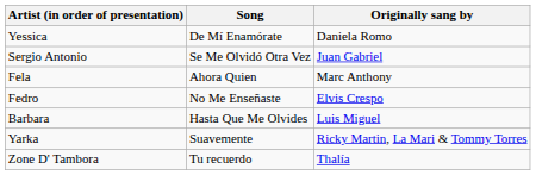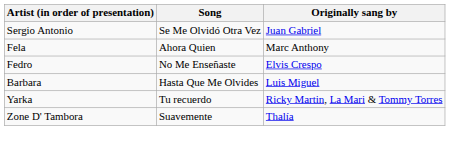 <table class="wikitable sortable">
 <tr>
 <th>Artist (in order of presentation)</th>
 <th>Song</th>
 <th>Originally sang by</th>
-</tr>
-<tr>
-<td>Yessica</td>
-<td>De Mí Enamórate</td>
-<td>Daniela Romo</td>
 </tr>
 <tr>
 <td>Sergio Antonio</td>
 <td>Se Me Olvidó Otra Vez</td>
 <td><a href='#'>Juan Gabriel</a></td>
 </tr>
 <tr>
 <td>Fela</td>
 <td>Ahora Quien</td>
 <td>Marc Anthony</td>
 </tr>
 <tr>
 <td>Fedro</td>
 <td>No Me Enseñaste</td>
 <td><a href='#'>Elvis Crespo</a></td>
 </tr>
 <tr>
 <td>Barbara</td>
 <td>Hasta Que Me Olvides</td>
 <td><a href='#'>Luis Miguel</a></td>
 </tr>
 <tr>
 <td>Yarka</td>
-<td>Suavemente</td>
+<td>Tu recuerdo</td>
 <td><a href='#'>Ricky Martin</a>, <a href='#'>La Mari</a> & <a href='#'>Tommy Torres</a></td>
 </tr>
 <tr>
 <td>Zone D' Tambora</td>
-<td>Tu recuerdo</td>
+<td>Suavemente</td>
 <td><a href='#'>Thalía</a></td>
 </tr>
 </table>
